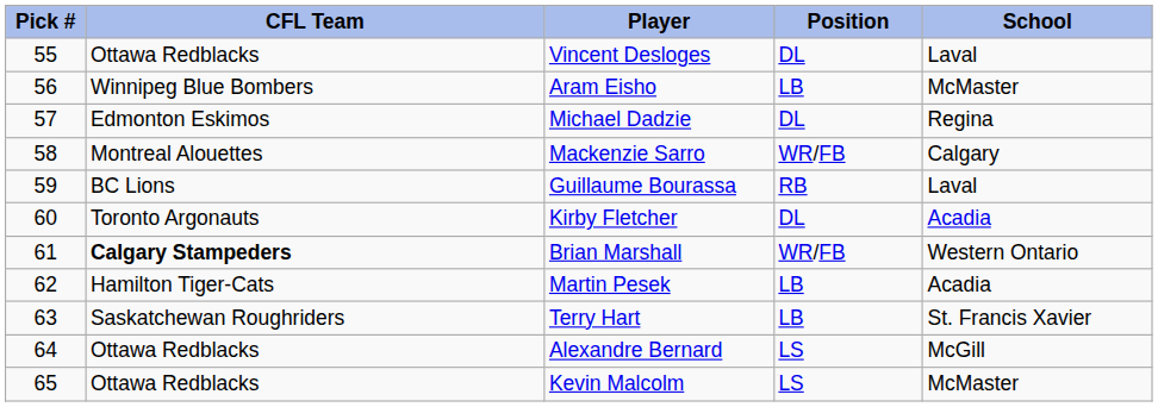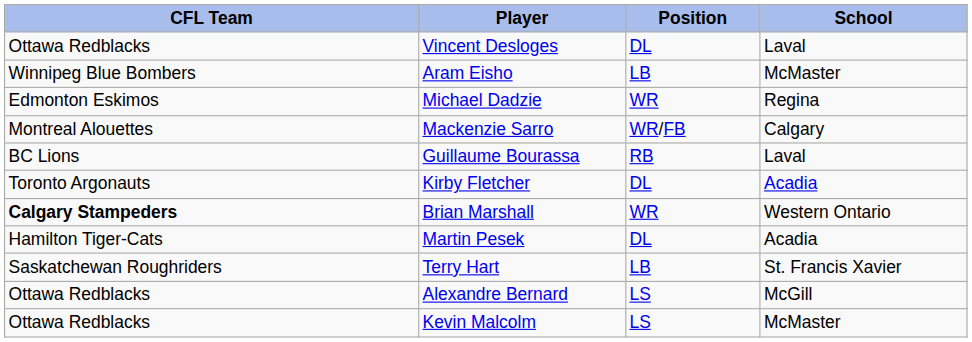 <table class="wikitable" style="width: 100%">
 <tr>
-<th style="background:#A8BDEC;" width=7%>Pick #</th>
 <th width=40% style="background:#A8BDEC;">CFL Team</th>
 <th width=20% style="background:#A8BDEC;">Player</th>
 <th width=13% style="background:#A8BDEC;">Position</th>
 <th width=20% style="background:#A8BDEC;">School</th>
 </tr>
 <tr>
-<td align=center>55</td>
 <td>Ottawa Redblacks</td>
 <td><a href='#'>Vincent Desloges</a></td>
 <td><a href='#'>DL</a></td>
 <td>Laval</td>
 </tr>
 <tr>
-<td align=center>56</td>
 <td>Winnipeg Blue Bombers</td>
 <td><a href='#'>Aram Eisho</a></td>
 <td><a href='#'>LB</a></td>
 <td>McMaster</td>
 </tr>
 <tr>
-<td align=center>57</td>
 <td>Edmonton Eskimos</td>
 <td><a href='#'>Michael Dadzie</a></td>
-<td><a href='#'>DL</a></td>
+<td><a href='#'>WR</a></td>
 <td>Regina</td>
 </tr>
 <tr>
-<td align=center>58</td>
 <td>Montreal Alouettes</td>
 <td><a href='#'>Mackenzie Sarro</a></td>
 <td><a href='#'>WR</a>/<a href='#'>FB</a></td>
 <td>Calgary</td>
 </tr>
 <tr>
-<td align=center>59</td>
 <td>BC Lions</td>
 <td><a href='#'>Guillaume Bourassa</a></td>
 <td><a href='#'>RB</a></td>
 <td>Laval</td>
 </tr>
 <tr>
-<td align=center>60</td>
 <td>Toronto Argonauts</td>
 <td><a href='#'>Kirby Fletcher</a></td>
 <td><a href='#'>DL</a></td>
 <td><a href='#'>Acadia</a></td>
 </tr>
 <tr>
-<td align=center>61</td>
 <td><strong>Calgary Stampeders</strong></td>
 <td><a href='#'>Brian Marshall</a></td>
-<td><a href='#'>WR</a>/<a href='#'>FB</a></td>
+<td><a href='#'>WR</a></td>
 <td>Western Ontario</td>
 </tr>
 <tr>
-<td align=center>62</td>
 <td>Hamilton Tiger-Cats</td>
 <td><a href='#'>Martin Pesek</a></td>
-<td><a href='#'>LB</a></td>
+<td><a href='#'>DL</a></td>
 <td>Acadia</td>
 </tr>
 <tr>
-<td align=center>63</td>
 <td>Saskatchewan Roughriders</td>
 <td><a href='#'>Terry Hart</a></td>
 <td><a href='#'>LB</a></td>
 <td>St. Francis Xavier</td>
 </tr>
 <tr>
-<td align=center>64</td>
 <td>Ottawa Redblacks</td>
 <td><a href='#'>Alexandre Bernard</a></td>
 <td><a href='#'>LS</a></td>
 <td>McGill</td>
 </tr>
 <tr>
-<td align=center>65</td>
 <td>Ottawa Redblacks</td>
 <td><a href='#'>Kevin Malcolm</a></td>
 <td><a href='#'>LS</a></td>
 <td>McMaster</td>
 </tr>
 </table>
